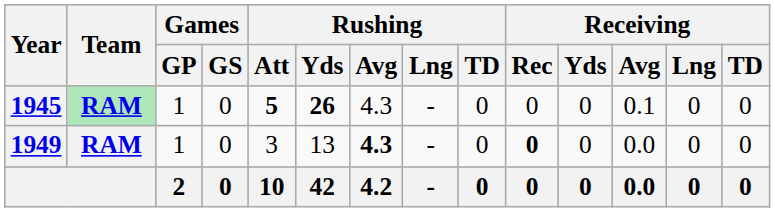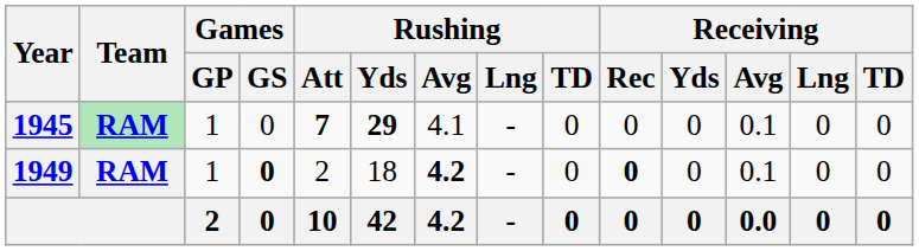 <table class="wikitable" style="text-align:center;">
 <tr>
 <th rowspan="2">Year</th>
 <th rowspan="2">Team</th>
 <th colspan="2">Games</th>
 <th colspan="5">Rushing</th>
 <th colspan="5">Receiving</th>
 </tr>
 <tr>
 <th>GP</th>
 <th>GS</th>
 <th>Att</th>
 <th>Yds</th>
 <th>Avg</th>
 <th>Lng</th>
 <th>TD</th>
 <th>Rec</th>
 <th>Yds</th>
 <th>Avg</th>
 <th>Lng</th>
 <th>TD</th>
 </tr>
 <tr>
 <th><a href='#'>1945</a></th>
 <th style="background:#afe6ba; width:3em;"><a href='#'>RAM</a></th>
 <td>1</td>
 <td>0</td>
-<td><strong>5</strong></td>
-<td><strong>26</strong></td>
-<td>4.3</td>
+<td><strong>7</strong></td>
+<td><strong>29</strong></td>
+<td>4.1</td>
 <td>-</td>
 <td>0</td>
 <td>0</td>
 <td>0</td>
 <td>0.1</td>
 <td>0</td>
 <td>0</td>
 </tr>
 <tr>
 <th><a href='#'>1949</a></th>
 <th><a href='#'>RAM</a></th>
 <td>1</td>
-<td>0</td>
-<td>3</td>
-<td>13</td>
-<td><strong>4.3</strong></td>
+<td><strong>0</strong></td>
+<td>2</td>
+<td>18</td>
+<td><strong>4.2</strong></td>
 <td>-</td>
 <td>0</td>
 <td><strong>0</strong></td>
 <td>0</td>
-<td>0.0</td>
+<td>0.1</td>
 <td>0</td>
 <td>0</td>
 </tr>
 <tr>
 <th colspan="2"></th>
 <th>2</th>
 <th>0</th>
 <th>10</th>
 <th>42</th>
 <th>4.2</th>
 <th>-</th>
 <th>0</th>
 <th>0</th>
 <th>0</th>
 <th>0.0</th>
 <th>0</th>
 <th>0</th>
 </tr>
 </table>
